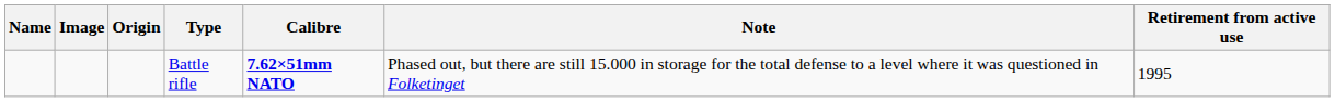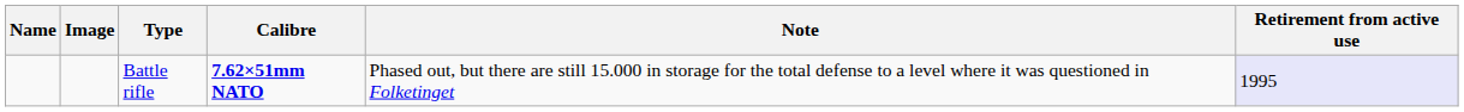 <table class="wikitable">
 <tr>
 <th>Name</th>
 <th>Image</th>
-<th>Origin</th>
 <th>Type</th>
 <th>Calibre</th>
 <th>Note</th>
 <th>Retirement from active use</th>
 </tr>
 <tr>
 <td></td>
 <td></td>
-<td></td>
 <td><a href='#'>Battle rifle</a></td>
 <td><strong><a href='#'>7.62×51mm NATO</a></strong></td>
 <td>Phased out, but there are still 15.000 in storage for the total defense to a level where it was questioned in <em><a href='#'>Folketinget</a></em></td>
-<td>1995</td>
+<td style="background: lavender;">1995</td>
 </tr>
 </table>
